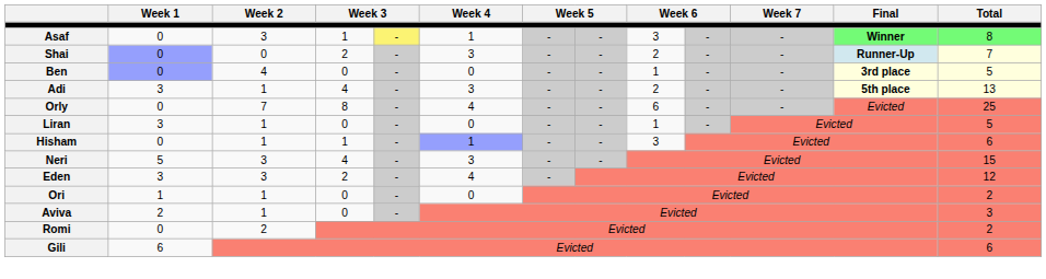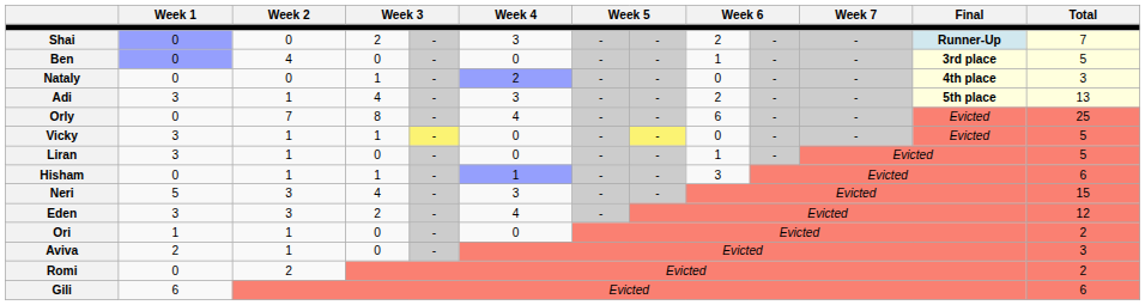 <table class="wikitable" style="text-align:center; width:100%; font-size:85%; line-height:15px">
 <tr>
 <th style="width: 7%;"></th>
 <th style="width: 7%;">Week 1</th>
 <th style="width: 7%;">Week 2</th>
 <th colspan="2" style="width: 7%;">Week 3</th>
 <th style="width: 7%;">Week 4</th>
 <th colspan="2" style="width: 7%;">Week 5</th>
 <th colspan="2" style="width: 7%;">Week 6</th>
 <th style="width: 7%;">Week 7</th>
 <th style="width: 7%;">Final</th>
 <th style="width: 7%;">Total</th>
 </tr>
 <tr>
 <th colspan="13" style="background:black;"></th>
-</tr>
-<tr>
-<th>Asaf</th>
-<td>0</td>
-<td>3</td>
-<td>1</td>
-<td style="background-color:#FBF373;">-</td>
-<td>1</td>
-<td style="background:#CCC;">-</td>
-<td style="background:#CCC;">-</td>
-<td>3</td>
-<td style="background:#CCC;">-</td>
-<td style="background:#CCC;">-</td>
-<td style="background-color:#73FB76;"><strong>Winner</strong></td>
-<td style="background:#73FB76;">8</td>
 </tr>
 <tr>
 <th>Shai</th>
 <td style="background-color:#959FFD;">0</td>
 <td>0</td>
 <td>2</td>
 <td style="background:#CCC;">-</td>
 <td>3</td>
 <td style="background:#CCC;">-</td>
 <td style="background:#CCC;">-</td>
 <td>2</td>
 <td style="background:#CCC;">-</td>
 <td style="background:#CCC;">-</td>
 <td style="background-color:#D1E8EF;"><strong>Runner-Up</strong></td>
 <td style="background:#FFFFDD;">7</td>
 </tr>
 <tr>
 <th>Ben</th>
 <td style="background-color:#959FFD;">0</td>
 <td>4</td>
 <td>0</td>
 <td style="background:#CCC;">-</td>
 <td>0</td>
 <td style="background:#CCC;">-</td>
 <td style="background:#CCC;">-</td>
 <td>1</td>
 <td style="background:#CCC;">-</td>
 <td style="background:#CCC;">-</td>
 <td style="background-color:#FFFFDD;"><strong>3rd place</strong></td>
 <td style="background:#FFFFDD;">5</td>
 </tr>
 <tr>
+<th>Nataly</th>
+<td>0</td>
+<td>0</td>
+<td>1</td>
+<td style="background:#CCC;">-</td>
+<td style="background-color:#959FFD;">2</td>
+<td style="background:#CCC;">-</td>
+<td style="background:#CCC;">-</td>
+<td>0</td>
+<td style="background:#CCC;">-</td>
+<td style="background:#CCC;">-</td>
+<td style="background-color:#FFFFDD;"><strong>4th place</strong></td>
+<td style="background:#FFFFDD;">3</td>
+</tr>
+<tr>
 <th>Adi</th>
 <td>3</td>
 <td>1</td>
 <td>4</td>
 <td style="background:#CCC;">-</td>
 <td>3</td>
 <td style="background:#CCC;">-</td>
 <td style="background:#CCC;">-</td>
 <td>2</td>
 <td style="background:#CCC;">-</td>
 <td style="background:#CCC;">-</td>
 <td style="background-color:#FFFFDD;"><strong>5th place</strong></td>
 <td style="background:#FFFFDD;">13</td>
 </tr>
 <tr>
 <th>Orly</th>
 <td>0</td>
 <td>7</td>
 <td>8</td>
 <td style="background:#CCC;">-</td>
 <td>4</td>
 <td style="background:#CCC;">-</td>
 <td style="background:#CCC;">-</td>
 <td>6</td>
 <td style="background:#CCC;">-</td>
 <td style="background:#CCC;">-</td>
 <td style="background:#FA8072;"><em>Evicted</em></td>
 <td style="background:#FA8072;">25</td>
+</tr>
+<tr>
+<th>Vicky</th>
+<td>3</td>
+<td>1</td>
+<td>1</td>
+<td style="background-color:#FBF373;">-</td>
+<td>0</td>
+<td style="background:#CCC;">-</td>
+<td style="background-color:#FBF373;">-</td>
+<td>0</td>
+<td style="background:#CCC;">-</td>
+<td style="background:#CCC;">-</td>
+<td style="background:#FA8072;"><em>Evicted</em></td>
+<td style="background:#FA8072;">5</td>
 </tr>
 <tr>
 <th>Liran</th>
 <td>3</td>
 <td>1</td>
 <td>0</td>
 <td style="background:#CCC;">-</td>
 <td>0</td>
 <td style="background:#CCC;">-</td>
 <td style="background:#CCC;">-</td>
 <td>1</td>
 <td style="background:#CCC;">-</td>
 <td colspan="2" style="background:#FA8072;"><em>Evicted</em></td>
 <td style="background:#FA8072;">5</td>
 </tr>
 <tr>
 <th>Hisham</th>
 <td>0</td>
 <td>1</td>
 <td>1</td>
 <td style="background:#CCC;">-</td>
 <td style="background-color:#959FFD;">1</td>
 <td style="background:#CCC;">-</td>
 <td style="background:#CCC;">-</td>
 <td>3</td>
 <td colspan="3" style="background:#FA8072;"><em>Evicted</em></td>
 <td style="background:#FA8072;">6</td>
 </tr>
 <tr>
 <th>Neri</th>
 <td>5</td>
 <td>3</td>
 <td>4</td>
 <td style="background:#CCC;">-</td>
 <td>3</td>
 <td style="background:#CCC;">-</td>
 <td style="background:#CCC;">-</td>
 <td colspan="4" style="background:#FA8072;"><em>Evicted</em></td>
 <td style="background:#FA8072;">15</td>
 </tr>
 <tr>
 <th>Eden</th>
 <td>3</td>
 <td>3</td>
 <td>2</td>
 <td style="background:#CCC;">-</td>
 <td>4</td>
 <td style="background:#CCC;">-</td>
 <td colspan="5" style="background:#FA8072;"><em>Evicted</em></td>
 <td style="background:#FA8072;">12</td>
 </tr>
 <tr>
 <th>Ori</th>
 <td>1</td>
 <td>1</td>
 <td>0</td>
 <td style="background:#CCC;">-</td>
 <td>0</td>
 <td colspan="6" style="background:#FA8072;"><em>Evicted</em></td>
 <td style="background:#FA8072;">2</td>
 </tr>
 <tr>
 <th>Aviva</th>
 <td>2</td>
 <td>1</td>
 <td>0</td>
 <td style="background:#CCC;">-</td>
 <td colspan="7" style="background:#FA8072;"><em>Evicted</em></td>
 <td style="background:#FA8072;">3</td>
 </tr>
 <tr>
 <th>Romi</th>
 <td>0</td>
 <td>2</td>
 <td colspan="9" style="background:#FA8072;"><em>Evicted</em></td>
 <td style="background:#FA8072;">2</td>
 </tr>
 <tr>
 <th>Gili</th>
 <td>6</td>
 <td colspan="10" style="background:#FA8072;"><em>Evicted</em></td>
 <td style="background:#FA8072;">6</td>
 </tr>
 </table>
